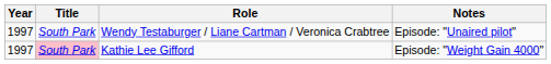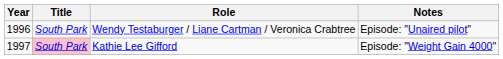 <table class="wikitable sortable">
 <tr>
 <th>Year</th>
 <th>Title</th>
 <th>Role</th>
 <th class="unsortable">Notes</th>
 </tr>
 <tr>
-<td>1997</td>
+<td>1996</td>
 <td><em><a href='#'>South Park</a></em></td>
 <td><a href='#'>Wendy Testaburger</a> / <a href='#'>Liane Cartman</a> / Veronica Crabtree</td>
 <td>Episode: "<a href='#'>Unaired pilot</a>"</td>
 </tr>
 <tr>
 <td>1997</td>
 <td style="background: pink;"><em><a href='#'>South Park</a></em></td>
 <td><a href='#'>Kathie Lee Gifford</a></td>
 <td>Episode: "<a href='#'>Weight Gain 4000</a>"</td>
 </tr>
 </table>
